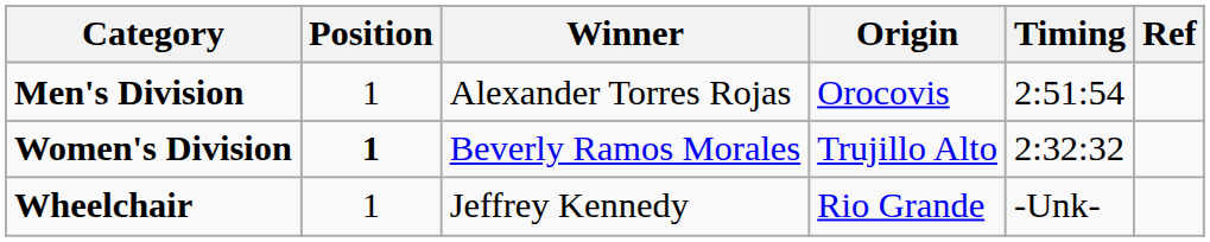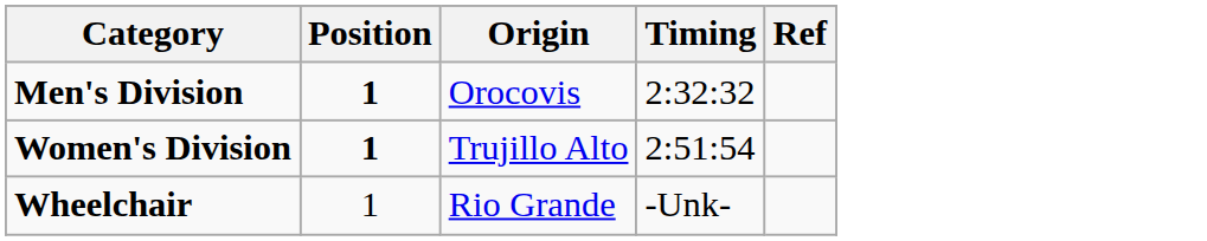 <table class="wikitable">
 <tr>
 <th>Category</th>
 <th>Position</th>
-<th>Winner</th>
 <th>Origin</th>
 <th>Timing</th>
 <th>Ref</th>
 </tr>
 <tr>
 <td><strong>Men's Division</strong></td>
-<td style="text-align:center;">1</td>
-<td>Alexander Torres Rojas</td>
+<td style="text-align:center;"><strong>1</strong></td>
 <td><a href='#'>Orocovis</a></td>
-<td>2:51:54</td>
+<td>2:32:32</td>
 <td></td>
 </tr>
 <tr>
 <td><strong>Women's Division</strong></td>
 <td style="text-align:center;"><strong>1</strong></td>
-<td><a href='#'>Beverly Ramos Morales</a></td>
 <td><a href='#'>Trujillo Alto</a></td>
-<td>2:32:32</td>
+<td>2:51:54</td>
 <td></td>
 </tr>
 <tr>
 <td><strong>Wheelchair</strong></td>
 <td style="text-align:center;">1</td>
-<td>Jeffrey Kennedy</td>
 <td><a href='#'>Rio Grande</a></td>
 <td>-Unk-</td>
 <td></td>
 </tr>
 </table>
